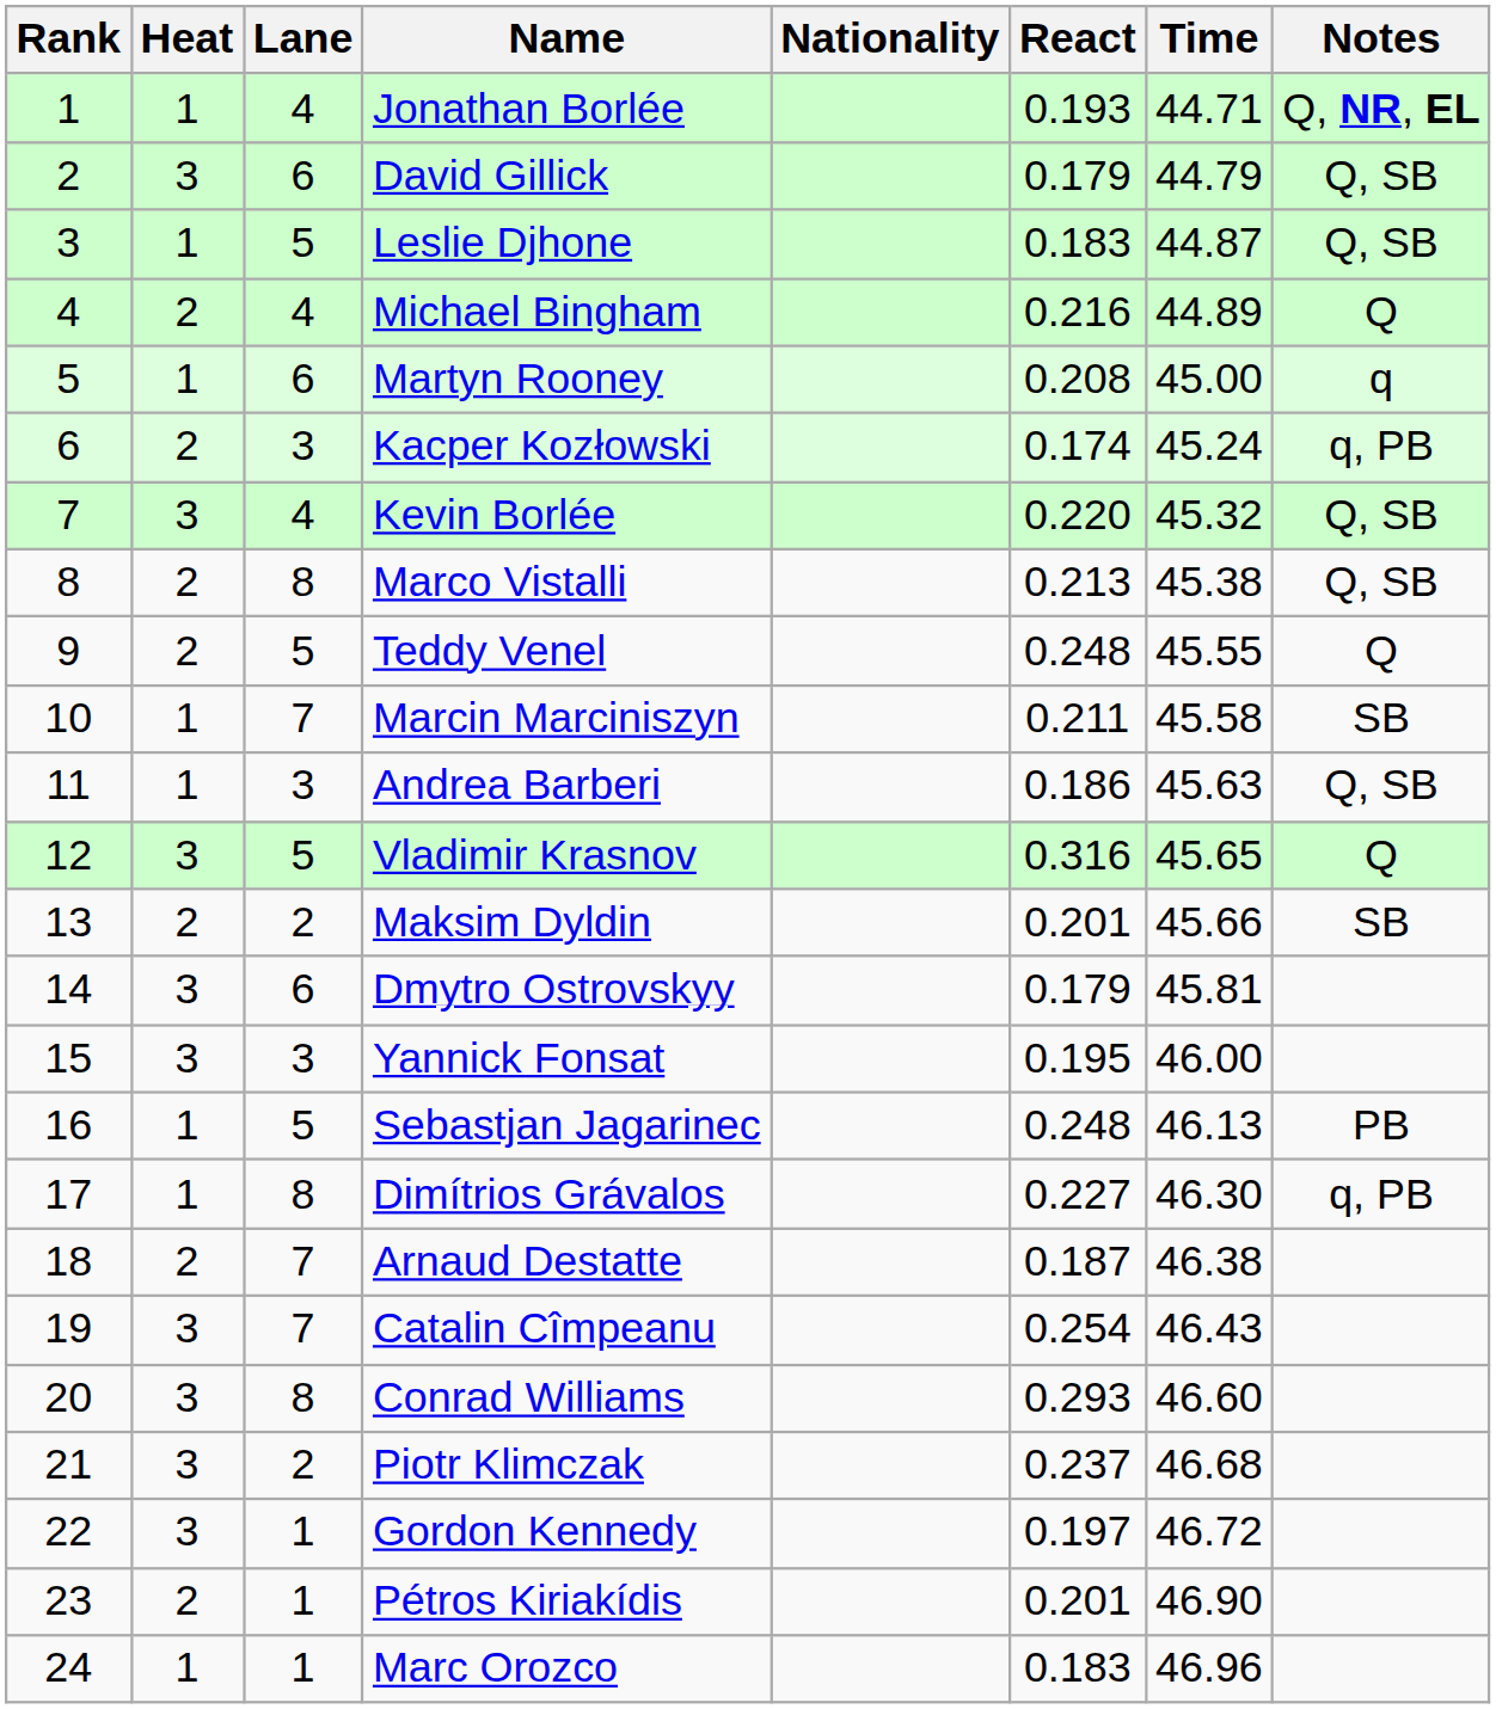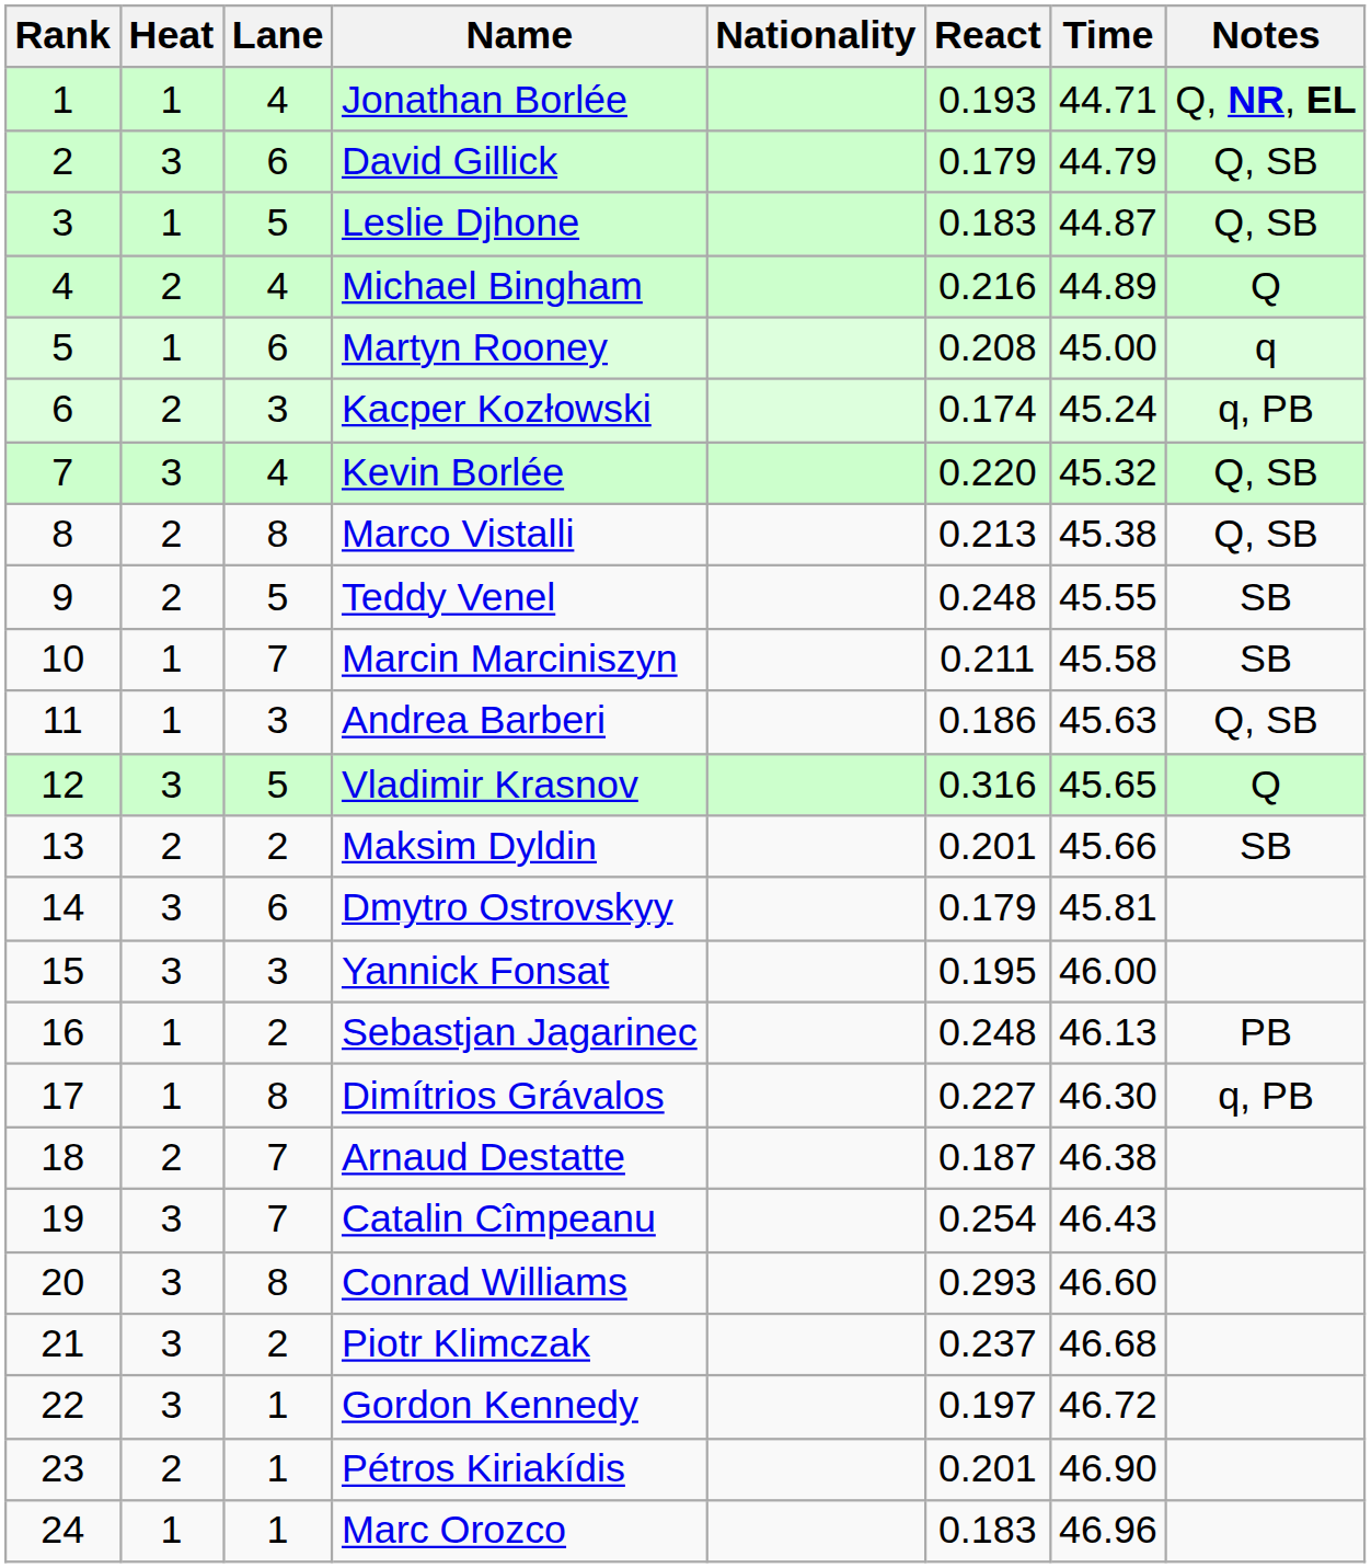 <table class="wikitable sortable" style="text-align:center">
 <tr>
 <th>Rank</th>
 <th>Heat</th>
 <th>Lane</th>
 <th>Name</th>
 <th>Nationality</th>
 <th>React</th>
 <th>Time</th>
 <th>Notes</th>
 </tr>
 <tr bgcolor=ccffcc>
 <td>1</td>
 <td>1</td>
 <td>4</td>
 <td align="left"><a href='#'>Jonathan Borlée</a></td>
 <td align=left></td>
 <td>0.193</td>
 <td>44.71</td>
 <td>Q, <strong><a href='#'>NR</a></strong>, <strong>EL</strong></td>
 </tr>
 <tr bgcolor=ccffcc>
 <td>2</td>
 <td>3</td>
 <td>6</td>
 <td align="left"><a href='#'>David Gillick</a></td>
 <td align=left></td>
 <td>0.179</td>
 <td>44.79</td>
 <td>Q, SB</td>
 </tr>
 <tr bgcolor=ccffcc>
 <td>3</td>
 <td>1</td>
 <td>5</td>
 <td align="left"><a href='#'>Leslie Djhone</a></td>
 <td align=left></td>
 <td>0.183</td>
 <td>44.87</td>
 <td>Q, SB</td>
 </tr>
 <tr bgcolor=ccffcc>
 <td>4</td>
 <td>2</td>
 <td>4</td>
 <td align="left"><a href='#'>Michael Bingham</a></td>
 <td align=left></td>
 <td>0.216</td>
 <td>44.89</td>
 <td>Q</td>
 </tr>
 <tr bgcolor=ddffdd>
 <td>5</td>
 <td>1</td>
 <td>6</td>
 <td align="left"><a href='#'>Martyn Rooney</a></td>
 <td align=left></td>
 <td>0.208</td>
 <td>45.00</td>
 <td>q</td>
 </tr>
 <tr bgcolor=ddffdd>
 <td>6</td>
 <td>2</td>
 <td>3</td>
 <td align="left"><a href='#'>Kacper Kozłowski</a></td>
 <td align=left></td>
 <td>0.174</td>
 <td>45.24</td>
 <td>q, PB</td>
 </tr>
 <tr bgcolor=ccffcc>
 <td>7</td>
 <td>3</td>
 <td>4</td>
 <td align="left"><a href='#'>Kevin Borlée</a></td>
 <td align=left></td>
 <td>0.220</td>
 <td>45.32</td>
 <td>Q, SB</td>
 </tr>
 <tr>
 <td>8</td>
 <td>2</td>
 <td>8</td>
 <td align="left"><a href='#'>Marco Vistalli</a></td>
 <td align=left></td>
 <td>0.213</td>
 <td>45.38</td>
 <td>Q, SB</td>
 </tr>
 <tr>
 <td>9</td>
 <td>2</td>
 <td>5</td>
 <td align="left"><a href='#'>Teddy Venel</a></td>
 <td align=left></td>
 <td>0.248</td>
 <td>45.55</td>
-<td>Q</td>
+<td>SB</td>
 </tr>
 <tr>
 <td>10</td>
 <td>1</td>
 <td>7</td>
 <td align="left"><a href='#'>Marcin Marciniszyn</a></td>
 <td align=left></td>
 <td>0.211</td>
 <td>45.58</td>
 <td>SB</td>
 </tr>
 <tr>
 <td>11</td>
 <td>1</td>
 <td>3</td>
 <td align="left"><a href='#'>Andrea Barberi</a></td>
 <td align=left></td>
 <td>0.186</td>
 <td>45.63</td>
 <td>Q, SB</td>
 </tr>
 <tr bgcolor=ccffcc>
 <td>12</td>
 <td>3</td>
 <td>5</td>
 <td align="left"><a href='#'>Vladimir Krasnov</a></td>
 <td align=left></td>
 <td>0.316</td>
 <td>45.65</td>
 <td>Q</td>
 </tr>
 <tr>
 <td>13</td>
 <td>2</td>
 <td>2</td>
 <td align="left"><a href='#'>Maksim Dyldin</a></td>
 <td align=left></td>
 <td>0.201</td>
 <td>45.66</td>
 <td>SB</td>
 </tr>
 <tr>
 <td>14</td>
 <td>3</td>
 <td>6</td>
 <td align="left"><a href='#'>Dmytro Ostrovskyy</a></td>
 <td align=left></td>
 <td>0.179</td>
 <td>45.81</td>
 <td></td>
 </tr>
 <tr>
 <td>15</td>
 <td>3</td>
 <td>3</td>
 <td align="left"><a href='#'>Yannick Fonsat</a></td>
 <td align=left></td>
 <td>0.195</td>
 <td>46.00</td>
 <td></td>
 </tr>
 <tr>
 <td>16</td>
 <td>1</td>
-<td>5</td>
+<td>2</td>
 <td align="left"><a href='#'>Sebastjan Jagarinec</a></td>
 <td align=left></td>
 <td>0.248</td>
 <td>46.13</td>
 <td>PB</td>
 </tr>
 <tr>
 <td>17</td>
 <td>1</td>
 <td>8</td>
 <td align="left"><a href='#'>Dimítrios Grávalos</a></td>
 <td align=left></td>
 <td>0.227</td>
 <td>46.30</td>
 <td>q, PB</td>
 </tr>
 <tr>
 <td>18</td>
 <td>2</td>
 <td>7</td>
 <td align="left"><a href='#'>Arnaud Destatte</a></td>
 <td align=left></td>
 <td>0.187</td>
 <td>46.38</td>
 <td></td>
 </tr>
 <tr>
 <td>19</td>
 <td>3</td>
 <td>7</td>
 <td align="left"><a href='#'>Catalin Cîmpeanu</a></td>
 <td align=left></td>
 <td>0.254</td>
 <td>46.43</td>
 <td></td>
 </tr>
 <tr>
 <td>20</td>
 <td>3</td>
 <td>8</td>
 <td align="left"><a href='#'>Conrad Williams</a></td>
 <td align=left></td>
 <td>0.293</td>
 <td>46.60</td>
 <td></td>
 </tr>
 <tr>
 <td>21</td>
 <td>3</td>
 <td>2</td>
 <td align="left"><a href='#'>Piotr Klimczak</a></td>
 <td align=left></td>
 <td>0.237</td>
 <td>46.68</td>
 <td></td>
 </tr>
 <tr>
 <td>22</td>
 <td>3</td>
 <td>1</td>
 <td align="left"><a href='#'>Gordon Kennedy</a></td>
 <td align=left></td>
 <td>0.197</td>
 <td>46.72</td>
 <td></td>
 </tr>
 <tr>
 <td>23</td>
 <td>2</td>
 <td>1</td>
 <td align="left"><a href='#'>Pétros Kiriakídis</a></td>
 <td align=left></td>
 <td>0.201</td>
 <td>46.90</td>
 <td></td>
 </tr>
 <tr>
 <td>24</td>
 <td>1</td>
 <td>1</td>
 <td align="left"><a href='#'>Marc Orozco</a></td>
 <td align=left></td>
 <td>0.183</td>
 <td>46.96</td>
 <td></td>
 </tr>
 </table>
